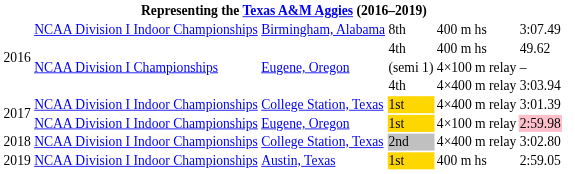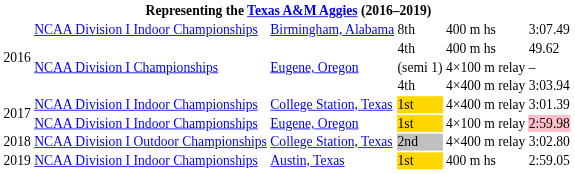 <table>
 <tr>
 <th colspan=7>Representing the <a href='#'>Texas A&M Aggies</a> (2016–2019)</th>
 </tr>
 <tr>
 <td rowspan=4>2016</td>
 <td><a href='#'>NCAA Division I Indoor Championships</a></td>
 <td><a href='#'>Birmingham, Alabama</a></td>
 <td>8th</td>
 <td>400 m hs</td>
 <td data-sort-value=187.49>3:07.49</td>
 <td></td>
 </tr>
 <tr>
 <td rowspan=3><a href='#'>NCAA Division I Championships</a></td>
 <td rowspan=3><a href='#'>Eugene, Oregon</a></td>
 <td>4th</td>
 <td>400 m hs</td>
 <td>49.62</td>
 <td></td>
 </tr>
 <tr>
 <td> (semi 1)</td>
 <td data-sort-value="400 relay">4×100 m relay</td>
 <td>–</td>
 <td></td>
 </tr>
 <tr>
 <td>4th</td>
 <td data-sort-value="1600 relay">4×400 m relay</td>
 <td data-sort-value=183.94>3:03.94</td>
 <td></td>
 </tr>
 <tr>
 <td rowspan=2>2017</td>
 <td><a href='#'>NCAA Division I Indoor Championships</a></td>
 <td><a href='#'>College Station, Texas</a></td>
 <td bgcolor=gold>1st</td>
 <td data-sort-value="1600 relay">4×400 m relay</td>
 <td>3:01.39</td>
 <td></td>
 </tr>
 <tr>
 <td><a href='#'>NCAA Division I Indoor Championships</a></td>
 <td><a href='#'>Eugene, Oregon</a></td>
 <td bgcolor=gold>1st</td>
 <td data-sort-value="400 relay">4×100 m relay</td>
 <td data-sort-value=179.98 style="background: pink;">2:59.98</td>
 <td></td>
 </tr>
 <tr>
 <td>2018</td>
-<td><a href='#'>NCAA Division I Indoor Championships</a></td>
+<td><a href='#'>NCAA Division I Outdoor Championships</a></td>
 <td><a href='#'>College Station, Texas</a></td>
 <td bgcolor = silver>2nd</td>
 <td data-sort-value="1600 relay">4×400 m relay</td>
 <td data-sort-value=182.80>3:02.80</td>
 <td></td>
 </tr>
 <tr>
 <td>2019</td>
 <td><a href='#'>NCAA Division I Indoor Championships</a></td>
 <td><a href='#'>Austin, Texas</a></td>
 <td bgcolor=gold>1st</td>
 <td>400 m hs</td>
 <td>2:59.05</td>
 <td></td>
 </tr>
 </table>
